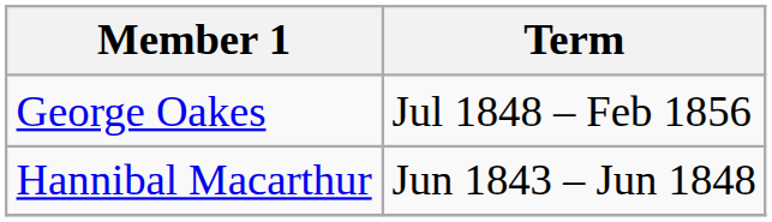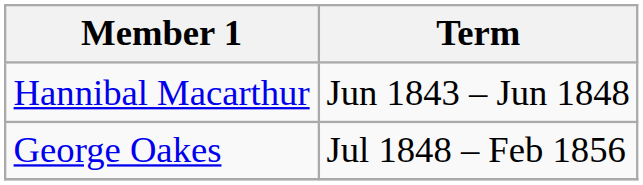 <table class="wikitable">
 <tr>
 <th>Member 1</th>
 <th>Term</th>
 </tr>
 <tr>
+<td><a href='#'>Hannibal Macarthur</a></td>
+<td>Jun 1843 – Jun 1848</td>
+</tr>
+<tr>
 <td><a href='#'>George Oakes</a></td>
 <td>Jul 1848 – Feb 1856</td>
 </tr>
 <tr>
-<td><a href='#'>Hannibal Macarthur</a></td>
-<td>Jun 1843 – Jun 1848</td>
-</tr>
-<tr>
 </tr>
 </table>
